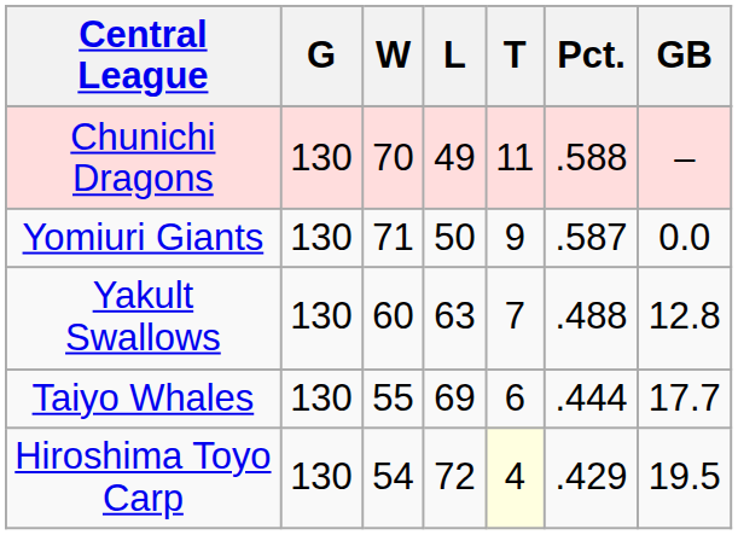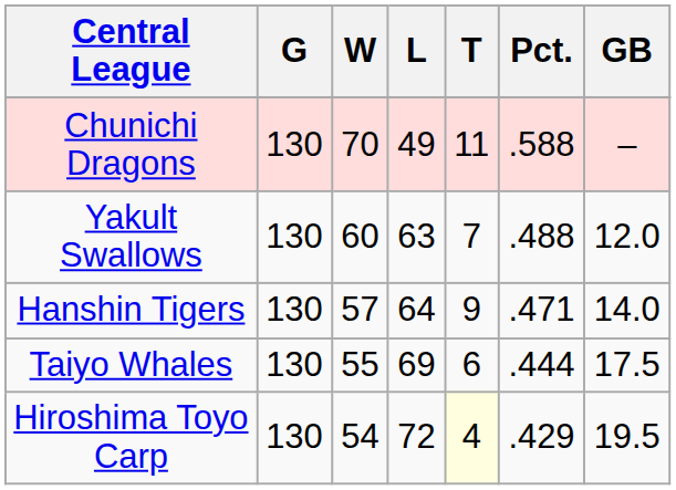 <table class="wikitable" width="50%" style="text-align:center;">
 <tr>
 <th width="35%"><a href='#'>Central League</a></th>
 <th width="5%">G</th>
 <th width="5%">W</th>
 <th width="5%">L</th>
 <th width="5%">T</th>
 <th width="7%">Pct.</th>
 <th width="5%">GB</th>
 </tr>
 <tr align=center>
 </tr>
 <tr style="background-color:#fdd">
 <td><a href='#'>Chunichi Dragons</a></td>
 <td>130</td>
 <td>70</td>
 <td>49</td>
 <td>11</td>
 <td>.588</td>
 <td>–</td>
 </tr>
 <tr align=center>
-<td><a href='#'>Yomiuri Giants</a></td>
-<td>130</td>
-<td>71</td>
-<td>50</td>
-<td>9</td>
-<td>.587</td>
-<td>0.0</td>
-</tr>
-<tr align=center>
 <td><a href='#'>Yakult Swallows</a></td>
 <td>130</td>
 <td>60</td>
 <td>63</td>
 <td>7</td>
 <td>.488</td>
-<td>12.8</td>
+<td>12.0</td>
+</tr>
+<tr align=center>
+<td><a href='#'>Hanshin Tigers</a></td>
+<td>130</td>
+<td>57</td>
+<td>64</td>
+<td>9</td>
+<td>.471</td>
+<td>14.0</td>
 </tr>
 <tr align=center>
 <td><a href='#'>Taiyo Whales</a></td>
 <td>130</td>
 <td>55</td>
 <td>69</td>
 <td>6</td>
 <td>.444</td>
-<td>17.7</td>
+<td>17.5</td>
 </tr>
 <tr align=center>
 <td><a href='#'>Hiroshima Toyo Carp</a></td>
 <td>130</td>
 <td>54</td>
 <td>72</td>
 <td style="background: lightyellow;">4</td>
 <td>.429</td>
 <td>19.5</td>
 </tr>
 </table>
